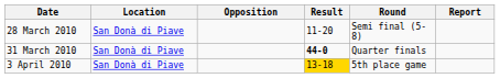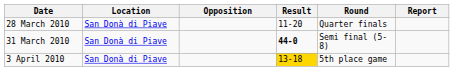 <table class="wikitable">
 <tr style="text-align:left;">
 <th width="120">Date</th>
 <th width="150">Location</th>
 <th width="150">Opposition</th>
 <th width="60">Result</th>
 <th width="120">Round</th>
 <th width="80">Report</th>
 </tr>
 <tr>
 <td>28 March 2010</td>
 <td><a href='#'>San Donà di Piave</a></td>
 <td></td>
 <td>11-20</td>
-<td>Semi final (5-8)</td>
+<td>Quarter finals</td>
 <td></td>
 </tr>
 <tr>
 <td>31 March 2010</td>
 <td><a href='#'>San Donà di Piave</a></td>
 <td></td>
 <td><strong>44-0</strong></td>
-<td>Quarter finals</td>
+<td>Semi final (5-8)</td>
 <td></td>
 </tr>
 <tr>
 <td>3 April 2010</td>
 <td><a href='#'>San Donà di Piave</a></td>
 <td></td>
 <td style="background: gold;">13-18</td>
 <td>5th place game</td>
 <td></td>
 </tr>
 </table>
